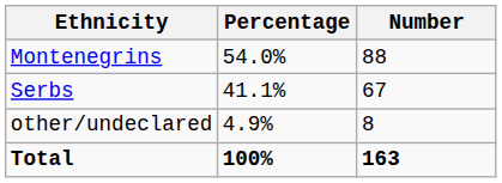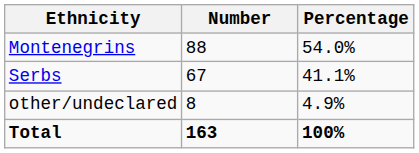 <table class="wikitable">
 <tr>
 <th width="100px">Ethnicity</th>
+<th width="80px">Number</th>
 <th width="80px">Percentage</th>
-<th width="80px">Number</th>
 </tr>
 <tr>
 <td><a href='#'>Montenegrins</a></td>
+<td>88</td>
 <td>54.0%</td>
-<td>88</td>
 </tr>
 <tr>
 <td><a href='#'>Serbs</a></td>
+<td>67</td>
 <td>41.1%</td>
-<td>67</td>
 </tr>
 <tr>
 <td>other/undeclared</td>
+<td>8</td>
 <td>4.9%</td>
-<td>8</td>
 </tr>
 <tr>
 <td><strong>Total</strong></td>
+<td><strong>163</strong></td>
 <td><strong>100%</strong></td>
-<td><strong>163</strong></td>
 </tr>
 </table>
